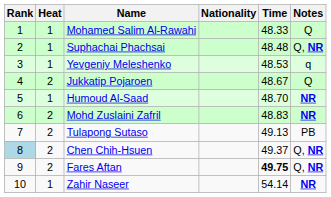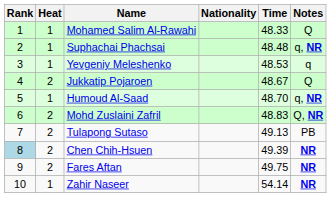 <table class="wikitable sortable" style="text-align:center;font-size:95%">
 <tr>
 <th>Rank</th>
 <th>Heat</th>
 <th>Name</th>
 <th>Nationality</th>
 <th>Time</th>
 <th>Notes</th>
 </tr>
 <tr bgcolor=ccffcc>
 <td>1</td>
 <td>1</td>
 <td align=left><a href='#'>Mohamed Salim Al-Rawahi</a></td>
 <td align=left></td>
 <td>48.33</td>
 <td>Q</td>
 </tr>
 <tr bgcolor=ccffcc>
 <td>2</td>
 <td>1</td>
 <td align=left><a href='#'>Suphachai Phachsai</a></td>
 <td align=left></td>
 <td>48.48</td>
-<td>Q, <strong><a href='#'>NR</a></strong></td>
+<td>q, <strong><a href='#'>NR</a></strong></td>
 </tr>
 <tr bgcolor=ddffdd>
 <td>3</td>
 <td>1</td>
 <td align=left><a href='#'>Yevgeniy Meleshenko</a></td>
 <td align=left></td>
 <td>48.53</td>
 <td>q</td>
 </tr>
 <tr bgcolor=ccffcc>
 <td>4</td>
 <td>2</td>
 <td align=left><a href='#'>Jukkatip Pojaroen</a></td>
 <td align=left></td>
 <td>48.67</td>
 <td>Q</td>
 </tr>
 <tr bgcolor=ddffdd>
 <td>5</td>
 <td>1</td>
 <td align=left><a href='#'>Humoud Al-Saad</a></td>
 <td align=left></td>
 <td>48.70</td>
-<td><strong><a href='#'>NR</a></strong></td>
+<td>q, <strong><a href='#'>NR</a></strong></td>
 </tr>
 <tr bgcolor=ccffcc>
 <td>6</td>
 <td>2</td>
 <td align=left><a href='#'>Mohd Zuslaini Zafril</a></td>
 <td align=left></td>
 <td>48.83</td>
-<td><strong><a href='#'>NR</a></strong></td>
+<td>Q, <strong><a href='#'>NR</a></strong></td>
 </tr>
 <tr>
 <td>7</td>
 <td>2</td>
 <td align=left><a href='#'>Tulapong Sutaso</a></td>
 <td align=left></td>
 <td>49.13</td>
 <td>PB</td>
 </tr>
 <tr>
 <td style="background: lightblue;">8</td>
 <td>2</td>
 <td align=left><a href='#'>Chen Chih-Hsuen</a></td>
 <td align=left></td>
-<td>49.37</td>
-<td>Q, <strong><a href='#'>NR</a></strong></td>
+<td>49.39</td>
+<td><strong><a href='#'>NR</a></strong></td>
 </tr>
 <tr>
 <td>9</td>
 <td>2</td>
 <td align=left><a href='#'>Fares Aftan</a></td>
 <td align=left></td>
-<td><strong>49.75</strong></td>
-<td>Q, <strong><a href='#'>NR</a></strong></td>
+<td>49.75</td>
+<td><strong><a href='#'>NR</a></strong></td>
 </tr>
 <tr>
 <td>10</td>
 <td>1</td>
 <td align=left><a href='#'>Zahir Naseer</a></td>
 <td align=left></td>
 <td>54.14</td>
 <td><strong><a href='#'>NR</a></strong></td>
 </tr>
 </table>
